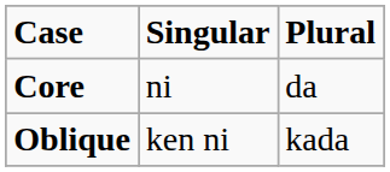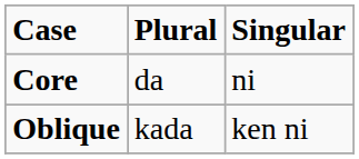 <table class="wikitable" style="margin:auto:" align="center" style="text-align:center">
 <tr>
 <td><strong>Case</strong></td>
+<td><strong>Plural</strong></td>
 <td><strong>Singular</strong></td>
-<td><strong>Plural</strong></td>
 </tr>
 <tr>
 <td><strong>Core</strong></td>
+<td>da</td>
 <td>ni</td>
-<td>da</td>
 </tr>
 <tr>
 <td><strong>Oblique</strong></td>
+<td>kada</td>
 <td>ken ni</td>
-<td>kada</td>
 </tr>
 </table>
